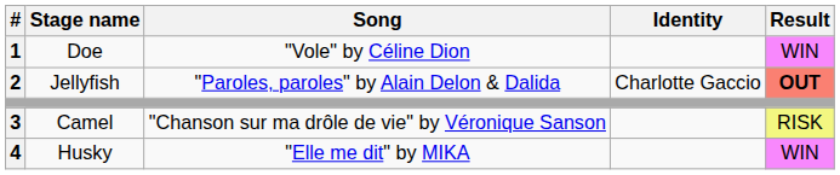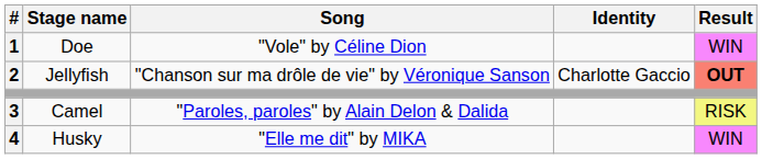 <table class="wikitable plainrowheaders" style="text-align: center;">
 <tr>
 <th>#</th>
 <th>Stage name</th>
 <th>Song</th>
 <th>Identity</th>
 <th>Result</th>
 </tr>
 <tr>
 <th>1</th>
 <td>Doe</td>
 <td>"Vole" by <a href='#'>Céline Dion</a></td>
 <td></td>
 <td bgcolor="#F888FD">WIN</td>
 </tr>
 <tr>
 <th>2</th>
 <td>Jellyfish</td>
-<td>"<a href='#'>Paroles, paroles</a>" by <a href='#'>Alain Delon</a> & <a href='#'>Dalida</a></td>
+<td>"Chanson sur ma drôle de vie" by <a href='#'>Véronique Sanson</a></td>
 <td>Charlotte Gaccio</td>
 <td bgcolor="salmon"><strong>OUT</strong></td>
 </tr>
 <tr>
 <td colspan="5" style="background:darkgray"></td>
 </tr>
 <tr>
 <th>3</th>
 <td>Camel</td>
-<td>"Chanson sur ma drôle de vie" by <a href='#'>Véronique Sanson</a></td>
+<td>"<a href='#'>Paroles, paroles</a>" by <a href='#'>Alain Delon</a> & <a href='#'>Dalida</a></td>
 <td></td>
 <td bgcolor="#F3F781">RISK</td>
 </tr>
 <tr>
 <th>4</th>
 <td>Husky</td>
 <td>"<a href='#'>Elle me dit</a>" by <a href='#'>MIKA</a></td>
 <td></td>
 <td bgcolor="#F888FD">WIN</td>
 </tr>
 </table>
